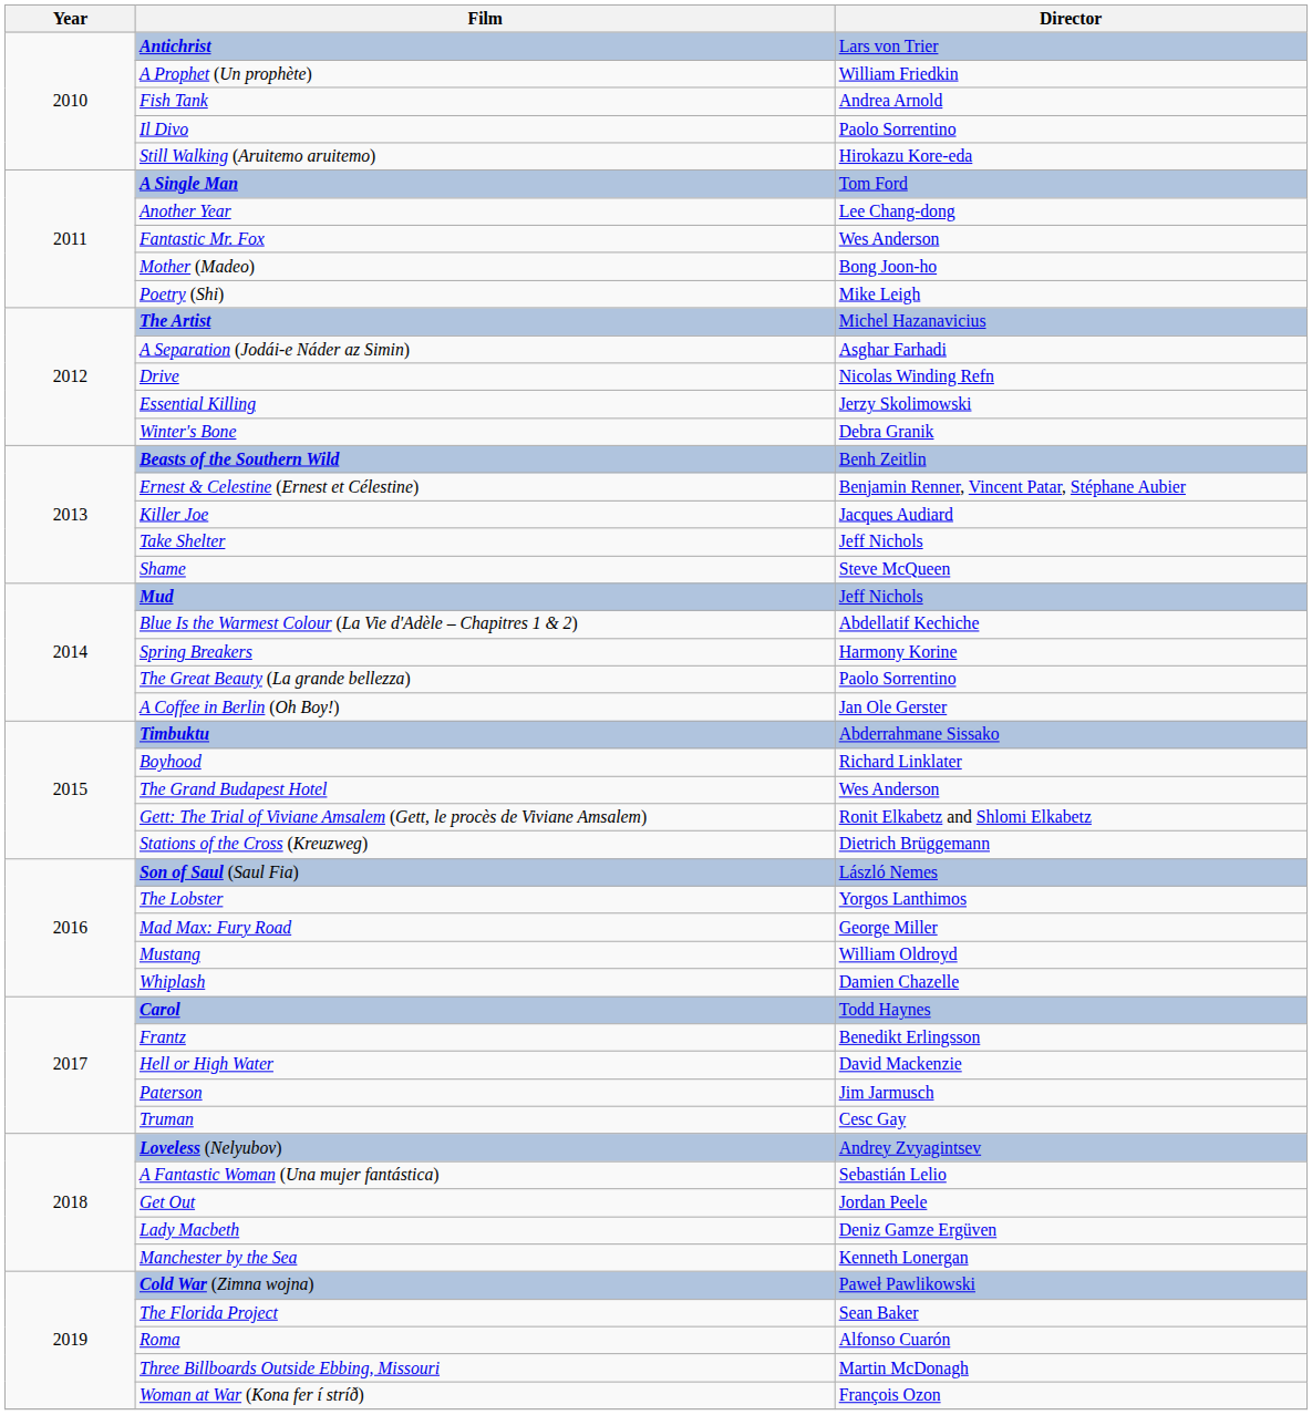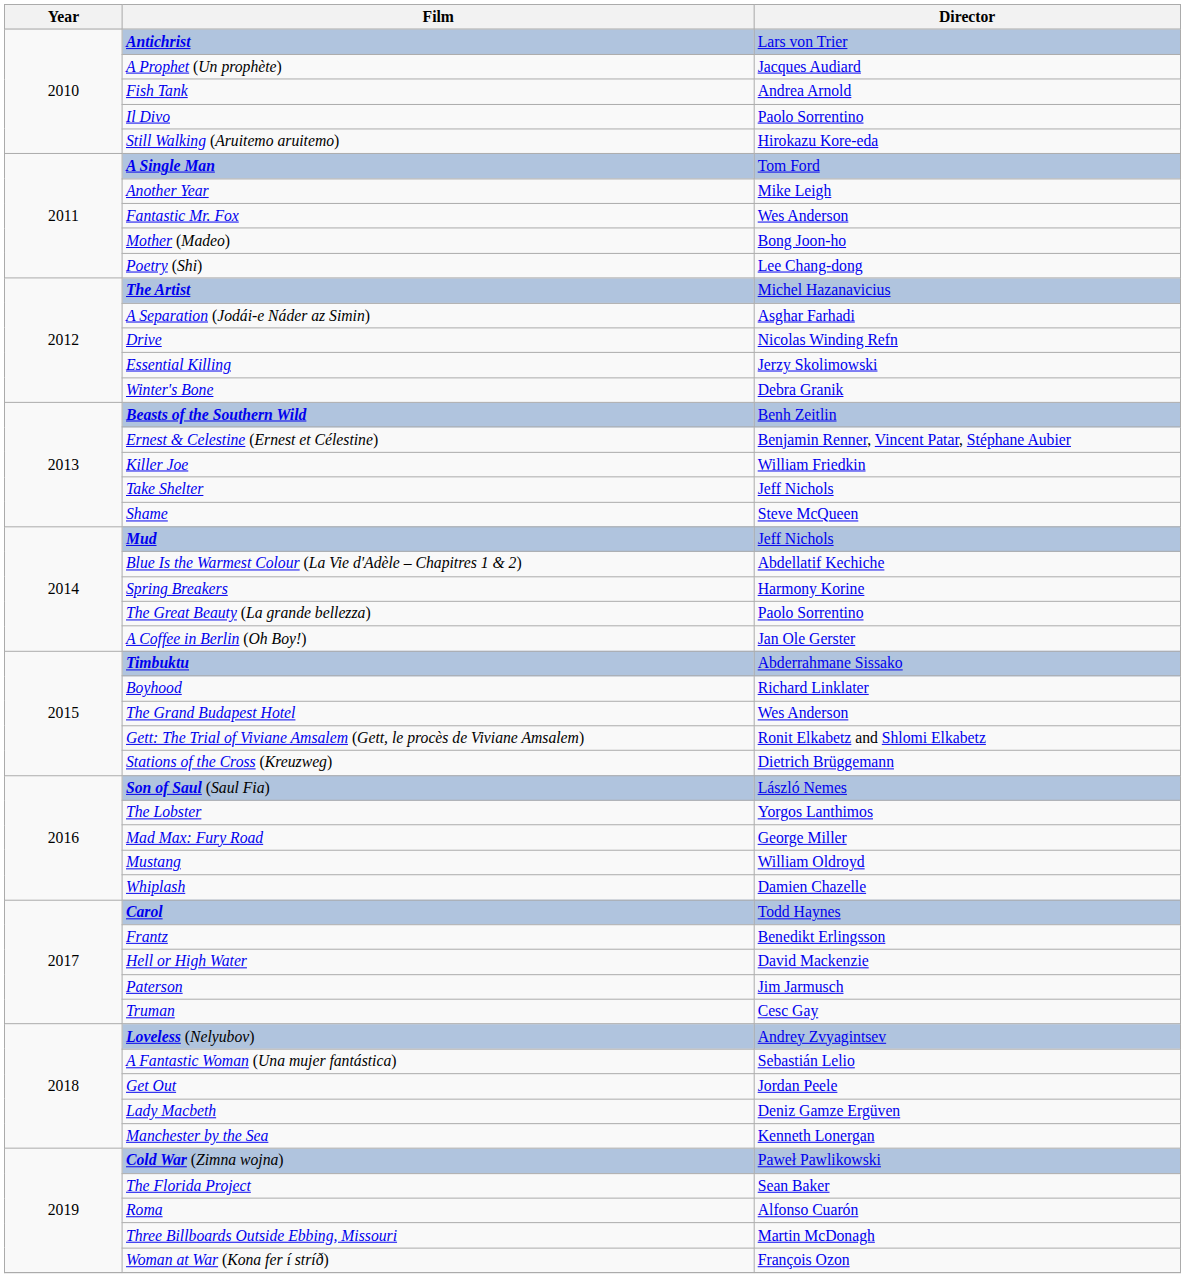 <table class="wikitable" width="95%" cellpadding="5">
 <tr bgcolor="#CCCCCC">
 <th width="50">Year</th>
 <th width="300">Film</th>
 <th width="200">Director</th>
 </tr>
 <tr>
 <td rowspan="5" style="text-align:center;">2010<br></td>
 <td style="background:#B0C4DE;"><strong><em><a href='#'>Antichrist</a></em></strong></td>
 <td style="background:#B0C4DE;"><a href='#'>Lars von Trier</a></td>
 </tr>
 <tr>
 <td><em><a href='#'>A Prophet</a></em> (<em>Un prophète</em>)</td>
-<td><a href='#'>William Friedkin</a></td>
+<td><a href='#'>Jacques Audiard</a></td>
 </tr>
 <tr>
 <td><em><a href='#'>Fish Tank</a></em></td>
 <td><a href='#'>Andrea Arnold</a></td>
 </tr>
 <tr>
 <td><em><a href='#'>Il Divo</a></em></td>
 <td><a href='#'>Paolo Sorrentino</a></td>
 </tr>
 <tr>
 <td><em><a href='#'>Still Walking</a></em> (<em>Aruitemo aruitemo</em>)</td>
 <td><a href='#'>Hirokazu Kore-eda</a></td>
 </tr>
 <tr>
 <td rowspan="5" style="text-align:center;">2011<br></td>
 <td style="background:#B0C4DE;"><strong><em><a href='#'>A Single Man</a></em></strong></td>
 <td style="background:#B0C4DE;"><a href='#'>Tom Ford</a></td>
 </tr>
 <tr>
 <td><em><a href='#'>Another Year</a></em></td>
-<td><a href='#'>Lee Chang-dong</a></td>
+<td><a href='#'>Mike Leigh</a></td>
 </tr>
 <tr>
 <td><em><a href='#'>Fantastic Mr. Fox</a></em></td>
 <td><a href='#'>Wes Anderson</a></td>
 </tr>
 <tr>
 <td><em><a href='#'>Mother</a></em> (<em>Madeo</em>)</td>
 <td><a href='#'>Bong Joon-ho</a></td>
 </tr>
 <tr>
 <td><em><a href='#'>Poetry</a></em> (<em>Shi</em>)</td>
-<td><a href='#'>Mike Leigh</a></td>
+<td><a href='#'>Lee Chang-dong</a></td>
 </tr>
 <tr>
 <td rowspan="5" style="text-align:center;">2012<br></td>
 <td style="background:#B0C4DE;"><strong><em><a href='#'>The Artist</a></em></strong></td>
 <td style="background:#B0C4DE;"><a href='#'>Michel Hazanavicius</a></td>
 </tr>
 <tr>
 <td><em><a href='#'>A Separation</a></em> (<em>Jodái-e Náder az Simin</em>)</td>
 <td><a href='#'>Asghar Farhadi</a></td>
 </tr>
 <tr>
 <td><em><a href='#'>Drive</a></em></td>
 <td><a href='#'>Nicolas Winding Refn</a></td>
 </tr>
 <tr>
 <td><em><a href='#'>Essential Killing</a></em></td>
 <td><a href='#'>Jerzy Skolimowski</a></td>
 </tr>
 <tr>
 <td><em><a href='#'>Winter's Bone</a></em></td>
 <td><a href='#'>Debra Granik</a></td>
 </tr>
 <tr>
 <td rowspan="5" style="text-align:center;">2013<br></td>
 <td style="background:#B0C4DE;"><strong><em><a href='#'>Beasts of the Southern Wild</a></em></strong></td>
 <td style="background:#B0C4DE;"><a href='#'>Benh Zeitlin</a></td>
 </tr>
 <tr>
 <td><em><a href='#'>Ernest & Celestine</a></em> (<em>Ernest et Célestine</em>)</td>
 <td><a href='#'>Benjamin Renner</a>, <a href='#'>Vincent Patar</a>, <a href='#'>Stéphane Aubier</a></td>
 </tr>
 <tr>
 <td><em><a href='#'>Killer Joe</a></em></td>
-<td><a href='#'>Jacques Audiard</a></td>
+<td><a href='#'>William Friedkin</a></td>
 </tr>
 <tr>
 <td><em><a href='#'>Take Shelter</a></em></td>
 <td><a href='#'>Jeff Nichols</a></td>
 </tr>
 <tr>
 <td><em><a href='#'>Shame</a></em></td>
 <td><a href='#'>Steve McQueen</a></td>
 </tr>
 <tr>
 <td rowspan="5" style="text-align:center;">2014<br></td>
 <td style="background:#B0C4DE;"><strong><em><a href='#'>Mud</a></em></strong></td>
 <td style="background:#B0C4DE;"><a href='#'>Jeff Nichols</a></td>
 </tr>
 <tr>
 <td><em><a href='#'>Blue Is the Warmest Colour</a></em> (<em>La Vie d'Adèle – Chapitres 1 & 2</em>)</td>
 <td><a href='#'>Abdellatif Kechiche</a></td>
 </tr>
 <tr>
 <td><em><a href='#'>Spring Breakers</a></em></td>
 <td><a href='#'>Harmony Korine</a></td>
 </tr>
 <tr>
 <td><em><a href='#'>The Great Beauty</a></em> (<em>La grande bellezza</em>)</td>
 <td><a href='#'>Paolo Sorrentino</a></td>
 </tr>
 <tr>
 <td><em><a href='#'>A Coffee in Berlin</a></em> (<em>Oh Boy!</em>)</td>
 <td><a href='#'>Jan Ole Gerster</a></td>
 </tr>
 <tr>
 <td rowspan="5" style="text-align:center;">2015<br></td>
 <td style="background:#B0C4DE;"><strong><em><a href='#'>Timbuktu</a></em></strong></td>
 <td style="background:#B0C4DE;"><a href='#'>Abderrahmane Sissako</a></td>
 </tr>
 <tr>
 <td><em><a href='#'>Boyhood</a></em></td>
 <td><a href='#'>Richard Linklater</a></td>
 </tr>
 <tr>
 <td><em><a href='#'>The Grand Budapest Hotel</a></em></td>
 <td><a href='#'>Wes Anderson</a></td>
 </tr>
 <tr>
 <td><em><a href='#'>Gett: The Trial of Viviane Amsalem</a></em> (<em>Gett, le procès de Viviane Amsalem</em>)</td>
 <td><a href='#'>Ronit Elkabetz</a> and <a href='#'>Shlomi Elkabetz</a></td>
 </tr>
 <tr>
 <td><em><a href='#'>Stations of the Cross</a></em> (<em>Kreuzweg</em>)</td>
 <td><a href='#'>Dietrich Brüggemann</a></td>
 </tr>
 <tr>
 <td rowspan="5" style="text-align:center;">2016<br></td>
 <td style="background:#B0C4DE;"><strong><em><a href='#'>Son of Saul</a></em></strong> (<em>Saul Fia</em>)</td>
 <td style="background:#B0C4DE;"><a href='#'>László Nemes</a></td>
 </tr>
 <tr>
 <td><em><a href='#'>The Lobster</a></em></td>
 <td><a href='#'>Yorgos Lanthimos</a></td>
 </tr>
 <tr>
 <td><em><a href='#'>Mad Max: Fury Road</a></em></td>
 <td><a href='#'>George Miller</a></td>
 </tr>
 <tr>
 <td><em><a href='#'>Mustang</a></em></td>
 <td><a href='#'>William Oldroyd</a></td>
 </tr>
 <tr>
 <td><em><a href='#'>Whiplash</a></em></td>
 <td><a href='#'>Damien Chazelle</a></td>
 </tr>
 <tr>
 <td rowspan="5" style="text-align:center;">2017<br></td>
 <td style="background:#B0C4DE;"><strong><em><a href='#'>Carol</a></em></strong></td>
 <td style="background:#B0C4DE;"><a href='#'>Todd Haynes</a></td>
 </tr>
 <tr>
 <td><em><a href='#'>Frantz</a></em></td>
 <td><a href='#'>Benedikt Erlingsson</a></td>
 </tr>
 <tr>
 <td><em><a href='#'>Hell or High Water</a></em></td>
 <td><a href='#'>David Mackenzie</a></td>
 </tr>
 <tr>
 <td><em><a href='#'>Paterson</a></em></td>
 <td><a href='#'>Jim Jarmusch</a></td>
 </tr>
 <tr>
 <td><em><a href='#'>Truman</a></em></td>
 <td><a href='#'>Cesc Gay</a></td>
 </tr>
 <tr>
 <td rowspan="5" style="text-align:center;">2018<br></td>
 <td style="background:#B0C4DE;"><strong><em><a href='#'>Loveless</a></em></strong> (<em>Nelyubov</em>)</td>
 <td style="background:#B0C4DE;"><a href='#'>Andrey Zvyagintsev</a></td>
 </tr>
 <tr>
 <td><em><a href='#'>A Fantastic Woman</a></em> (<em>Una mujer fantástica</em>)</td>
 <td><a href='#'>Sebastián Lelio</a></td>
 </tr>
 <tr>
 <td><em><a href='#'>Get Out</a></em></td>
 <td><a href='#'>Jordan Peele</a></td>
 </tr>
 <tr>
 <td><em><a href='#'>Lady Macbeth</a></em></td>
 <td><a href='#'>Deniz Gamze Ergüven</a></td>
 </tr>
 <tr>
 <td><em><a href='#'>Manchester by the Sea</a></em></td>
 <td><a href='#'>Kenneth Lonergan</a></td>
 </tr>
 <tr>
 <td rowspan="5" style="text-align:center;">2019<br></td>
 <td style="background:#B0C4DE;"><strong><em><a href='#'>Cold War</a></em></strong> (<em>Zimna wojna</em>)</td>
 <td style="background:#B0C4DE;"><a href='#'>Paweł Pawlikowski</a></td>
 </tr>
 <tr>
 <td><em><a href='#'>The Florida Project</a></em></td>
 <td><a href='#'>Sean Baker</a></td>
 </tr>
 <tr>
 <td><em><a href='#'>Roma</a></em></td>
 <td><a href='#'>Alfonso Cuarón</a></td>
 </tr>
 <tr>
 <td><em><a href='#'>Three Billboards Outside Ebbing, Missouri</a></em></td>
 <td><a href='#'>Martin McDonagh</a></td>
 </tr>
 <tr>
 <td><em><a href='#'>Woman at War</a></em> (<em>Kona fer í stríð</em>)</td>
 <td><a href='#'>François Ozon</a></td>
 </tr>
 <tr>
 </tr>
 </table>
